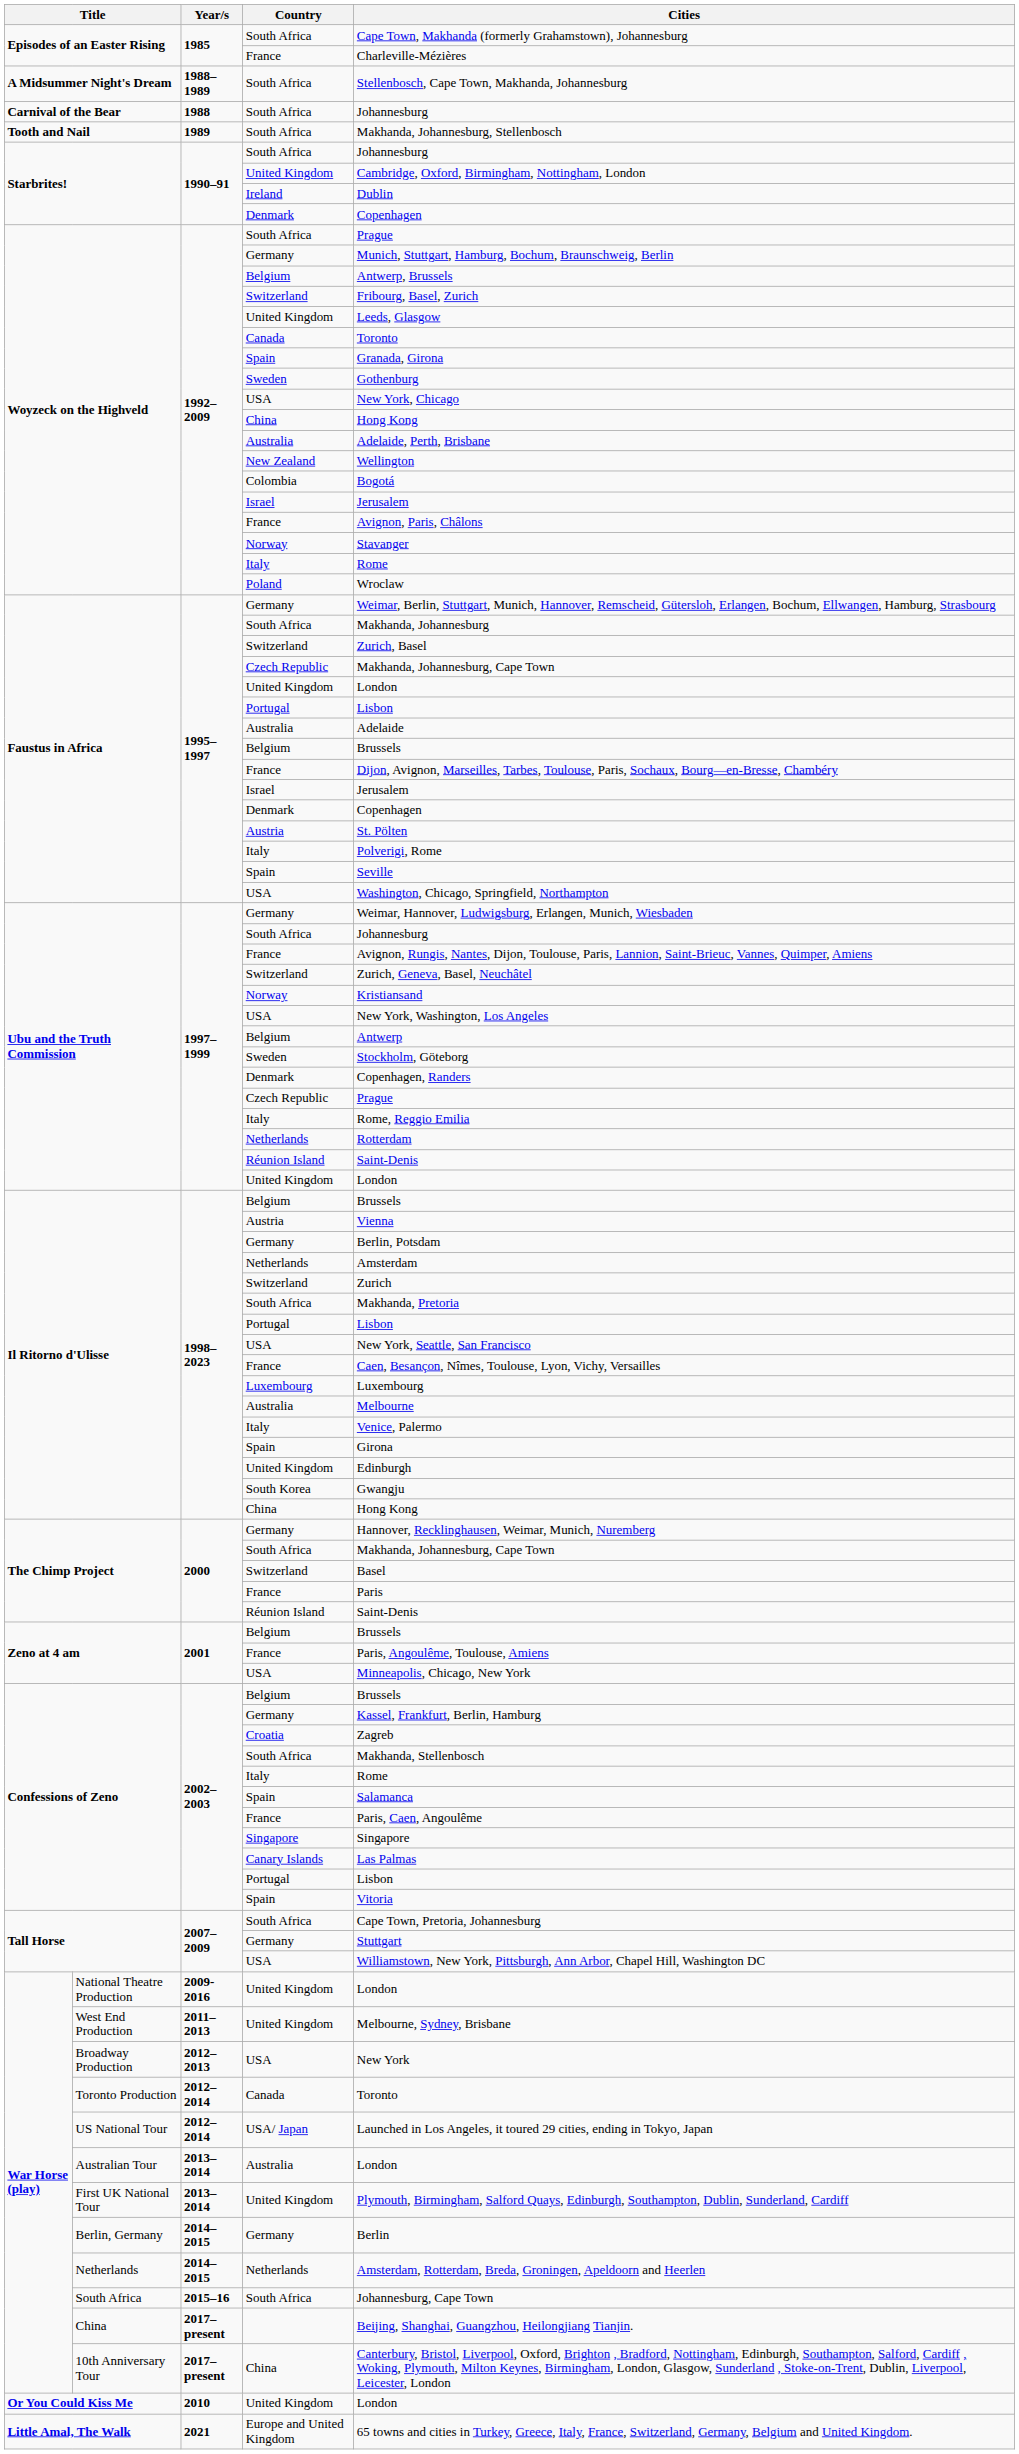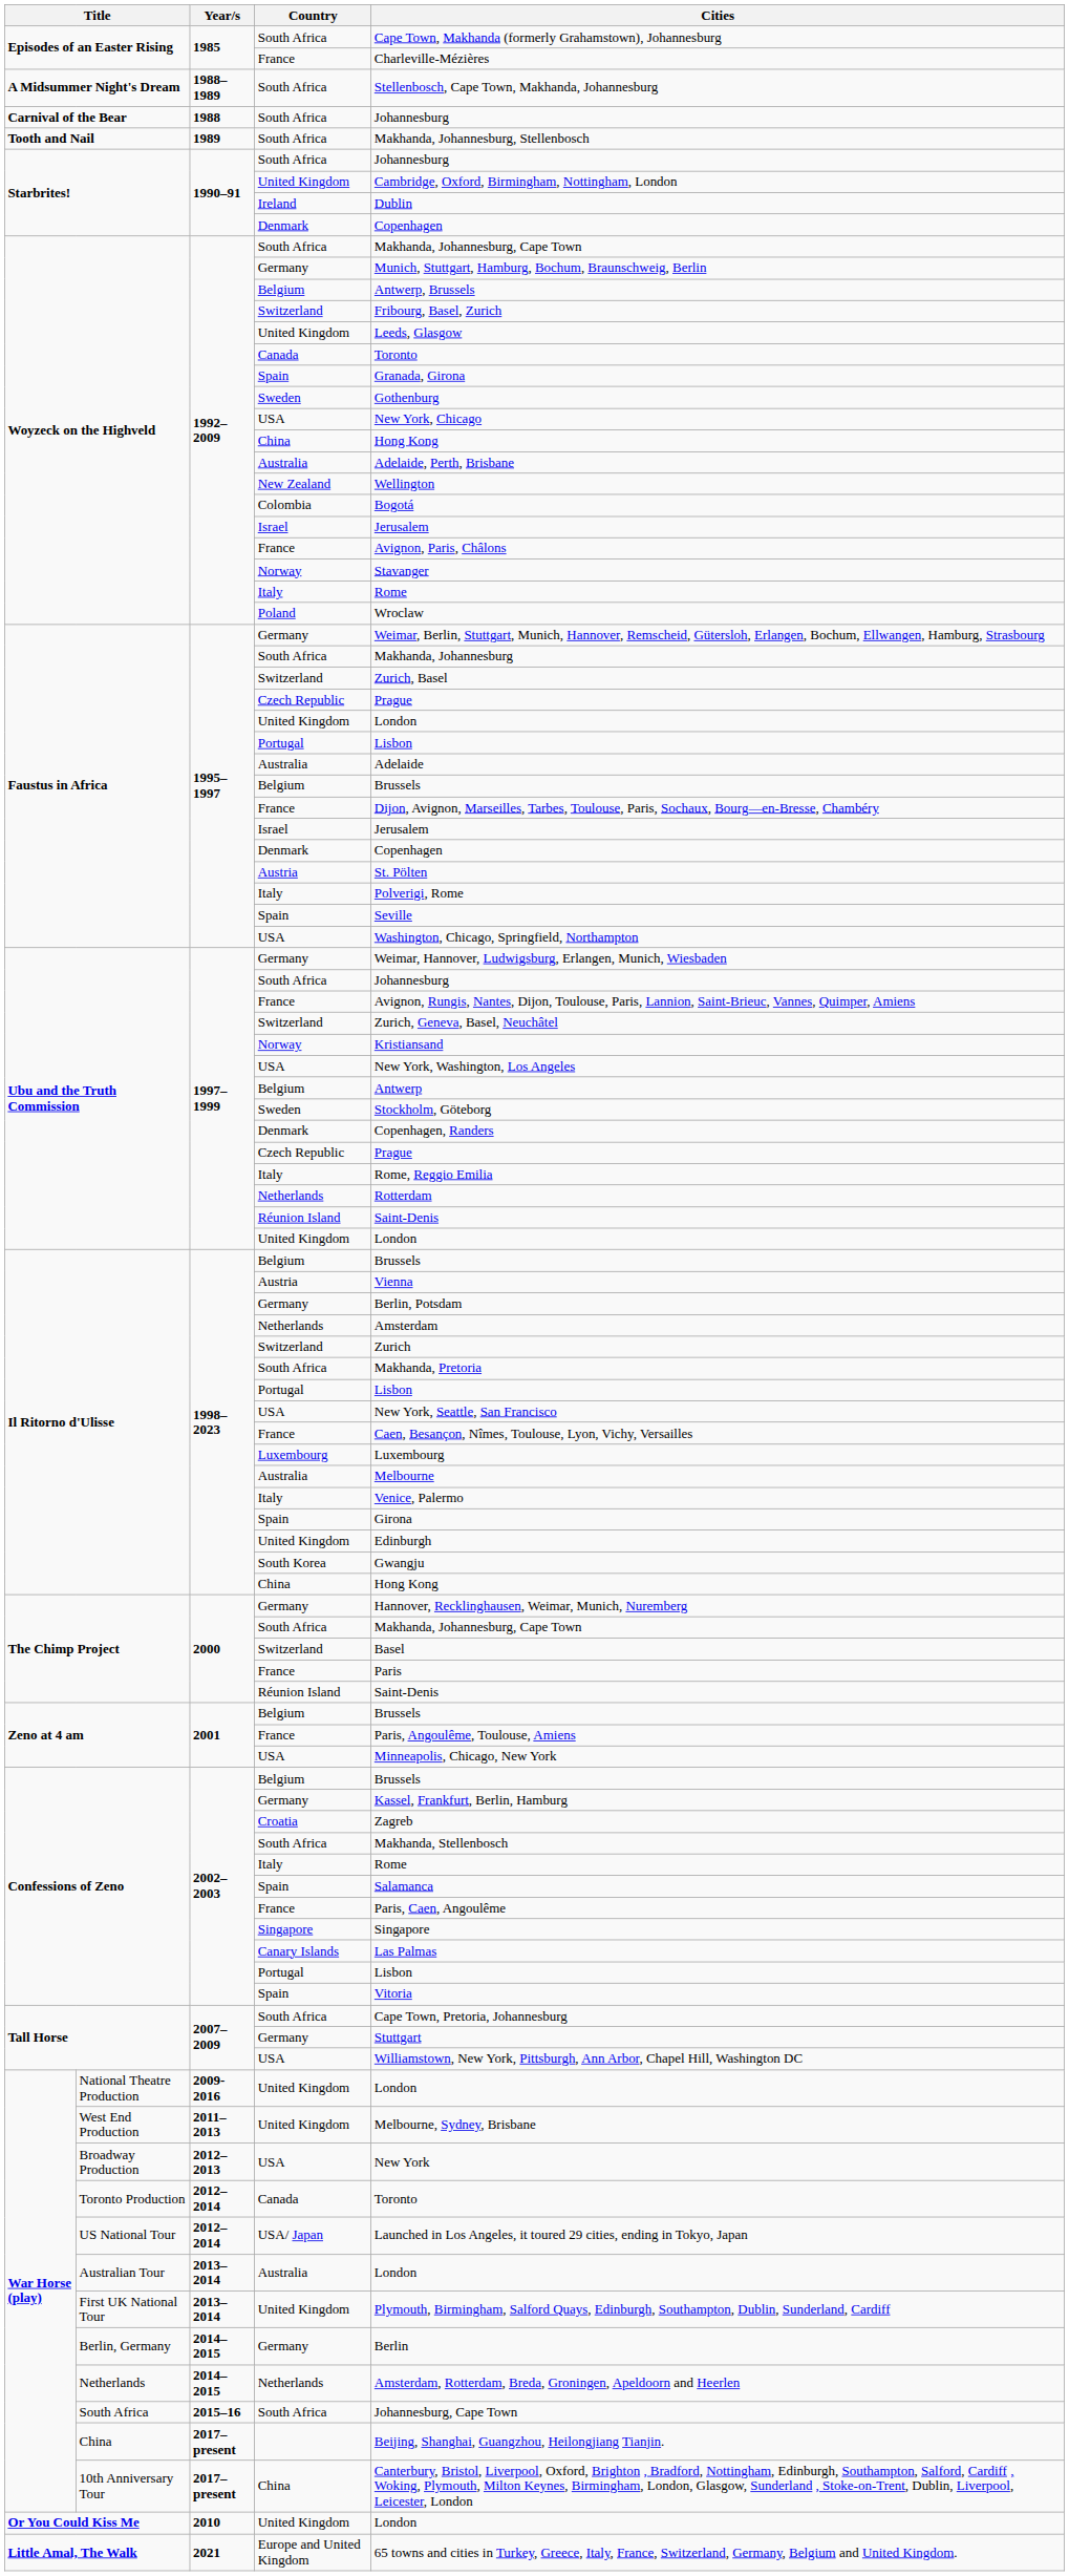 <table class="wikitable">
 <tr>
 <th colspan="2">Title</th>
 <th>Year/s</th>
 <th>Country</th>
 <th>Cities</th>
 </tr>
 <tr>
 <td colspan="2" rowspan="2"><strong>Episodes of an Easter Rising</strong></td>
 <td rowspan="2"><strong>1985</strong></td>
 <td>South Africa</td>
 <td><a href='#'>Cape Town</a>, <a href='#'>Makhanda</a> (formerly Grahamstown), Johannesburg</td>
 </tr>
 <tr>
 <td>France</td>
 <td>Charleville-Mézières</td>
 </tr>
 <tr>
 <td colspan="2"><strong>A Midsummer Night's Dream</strong></td>
 <td><strong>1988–1989</strong></td>
 <td>South Africa</td>
 <td><a href='#'>Stellenbosch</a>, Cape Town, Makhanda, Johannesburg</td>
 </tr>
 <tr>
 <td colspan="2"><strong>Carnival of the Bear</strong></td>
 <td><strong>1988</strong></td>
 <td>South Africa</td>
 <td>Johannesburg</td>
 </tr>
 <tr>
 <td colspan="2"><strong>Tooth and Nail</strong></td>
 <td><strong>1989</strong></td>
 <td>South Africa</td>
 <td>Makhanda, Johannesburg, Stellenbosch</td>
 </tr>
 <tr>
 <td colspan="2" rowspan="4"><strong>Starbrites!</strong></td>
 <td rowspan="4"><strong>1990–91</strong></td>
 <td>South Africa</td>
 <td>Johannesburg</td>
 </tr>
 <tr>
 <td><a href='#'>United Kingdom</a></td>
 <td><a href='#'>Cambridge</a>, <a href='#'>Oxford</a>, <a href='#'>Birmingham</a>, <a href='#'>Nottingham</a>, London</td>
 </tr>
 <tr>
 <td><a href='#'>Ireland</a></td>
 <td><a href='#'>Dublin</a></td>
 </tr>
 <tr>
 <td><a href='#'>Denmark</a></td>
 <td><a href='#'>Copenhagen</a></td>
 </tr>
 <tr>
 <td colspan="2" rowspan="18"><strong>Woyzeck on the Highveld</strong></td>
 <td rowspan="18"><strong>1992–2009</strong></td>
 <td>South Africa</td>
-<td><a href='#'>Prague</a></td>
+<td>Makhanda, Johannesburg, Cape Town</td>
 </tr>
 <tr>
 <td>Germany</td>
 <td><a href='#'>Munich</a>, <a href='#'>Stuttgart</a>, <a href='#'>Hamburg</a>, <a href='#'>Bochum</a>, <a href='#'>Braunschweig</a>, <a href='#'>Berlin</a></td>
 </tr>
 <tr>
 <td><a href='#'>Belgium</a></td>
 <td><a href='#'>Antwerp</a>, <a href='#'>Brussels</a></td>
 </tr>
 <tr>
 <td><a href='#'>Switzerland</a></td>
 <td><a href='#'>Fribourg</a>, <a href='#'>Basel</a>, <a href='#'>Zurich</a></td>
 </tr>
 <tr>
 <td>United Kingdom</td>
 <td><a href='#'>Leeds</a>, <a href='#'>Glasgow</a></td>
 </tr>
 <tr>
 <td><a href='#'>Canada</a></td>
 <td><a href='#'>Toronto</a></td>
 </tr>
 <tr>
 <td><a href='#'>Spain</a></td>
 <td><a href='#'>Granada</a>, <a href='#'>Girona</a></td>
 </tr>
 <tr>
 <td><a href='#'>Sweden</a></td>
 <td><a href='#'>Gothenburg</a></td>
 </tr>
 <tr>
 <td>USA</td>
 <td><a href='#'>New York</a>, <a href='#'>Chicago</a></td>
 </tr>
 <tr>
 <td><a href='#'>China</a></td>
 <td><a href='#'>Hong Kong</a></td>
 </tr>
 <tr>
 <td><a href='#'>Australia</a></td>
 <td><a href='#'>Adelaide</a>, <a href='#'>Perth</a>, <a href='#'>Brisbane</a></td>
 </tr>
 <tr>
 <td><a href='#'>New Zealand</a></td>
 <td><a href='#'>Wellington</a></td>
 </tr>
 <tr>
 <td>Colombia</td>
 <td><a href='#'>Bogotá</a></td>
 </tr>
 <tr>
 <td><a href='#'>Israel</a></td>
 <td><a href='#'>Jerusalem</a></td>
 </tr>
 <tr>
 <td>France</td>
 <td><a href='#'>Avignon</a>, <a href='#'>Paris</a>, <a href='#'>Châlons</a></td>
 </tr>
 <tr>
 <td><a href='#'>Norway</a></td>
 <td><a href='#'>Stavanger</a></td>
 </tr>
 <tr>
 <td><a href='#'>Italy</a></td>
 <td><a href='#'>Rome</a></td>
 </tr>
 <tr>
 <td><a href='#'>Poland</a></td>
 <td>Wroclaw</td>
 </tr>
 <tr>
 <td colspan="2" rowspan="15"><strong>Faustus in Africa</strong></td>
 <td rowspan="15"><strong>1995–1997</strong></td>
 <td>Germany</td>
 <td><a href='#'>Weimar</a>, Berlin, <a href='#'>Stuttgart</a>, Munich, <a href='#'>Hannover</a>, <a href='#'>Remscheid</a>, <a href='#'>Gütersloh</a>, <a href='#'>Erlangen</a>, Bochum, <a href='#'>Ellwangen</a>, Hamburg, <a href='#'>Strasbourg</a></td>
 </tr>
 <tr>
 <td>South Africa</td>
 <td>Makhanda, Johannesburg</td>
 </tr>
 <tr>
 <td>Switzerland</td>
 <td><a href='#'>Zurich</a>, Basel</td>
 </tr>
 <tr>
 <td><a href='#'>Czech Republic</a></td>
-<td>Makhanda, Johannesburg, Cape Town</td>
+<td><a href='#'>Prague</a></td>
 </tr>
 <tr>
 <td>United Kingdom</td>
 <td>London</td>
 </tr>
 <tr>
 <td><a href='#'>Portugal</a></td>
 <td><a href='#'>Lisbon</a></td>
 </tr>
 <tr>
 <td>Australia</td>
 <td>Adelaide</td>
 </tr>
 <tr>
 <td>Belgium</td>
 <td>Brussels</td>
 </tr>
 <tr>
 <td>France</td>
 <td><a href='#'>Dijon</a>, Avignon, <a href='#'>Marseilles</a>, <a href='#'>Tarbes</a>, <a href='#'>Toulouse</a>, Paris, <a href='#'>Sochaux</a>, <a href='#'>Bourg—en-Bresse</a>, <a href='#'>Chambéry</a></td>
 </tr>
 <tr>
 <td>Israel</td>
 <td>Jerusalem</td>
 </tr>
 <tr>
 <td>Denmark</td>
 <td>Copenhagen</td>
 </tr>
 <tr>
 <td><a href='#'>Austria</a></td>
 <td><a href='#'>St. Pölten</a></td>
 </tr>
 <tr>
 <td>Italy</td>
 <td><a href='#'>Polverigi</a>, Rome</td>
 </tr>
 <tr>
 <td>Spain</td>
 <td><a href='#'>Seville</a></td>
 </tr>
 <tr>
 <td>USA</td>
 <td><a href='#'>Washington</a>, Chicago, Springfield, <a href='#'>Northampton</a></td>
 </tr>
 <tr>
 <td colspan="2" rowspan="14"><strong><a href='#'>Ubu and the Truth Commission</a></strong></td>
 <td rowspan="14"><strong>1997–1999</strong></td>
 <td>Germany</td>
 <td>Weimar, Hannover, <a href='#'>Ludwigsburg</a>, Erlangen, Munich, <a href='#'>Wiesbaden</a></td>
 </tr>
 <tr>
 <td>South Africa</td>
 <td>Johannesburg</td>
 </tr>
 <tr>
 <td>France</td>
 <td>Avignon, <a href='#'>Rungis</a>, <a href='#'>Nantes</a>, Dijon, Toulouse, Paris, <a href='#'>Lannion</a>, <a href='#'>Saint-Brieuc</a>, <a href='#'>Vannes</a>, <a href='#'>Quimper</a>, <a href='#'>Amiens</a></td>
 </tr>
 <tr>
 <td>Switzerland</td>
 <td>Zurich, <a href='#'>Geneva</a>, Basel, <a href='#'>Neuchâtel</a></td>
 </tr>
 <tr>
 <td><a href='#'>Norway</a></td>
 <td><a href='#'>Kristiansand</a></td>
 </tr>
 <tr>
 <td>USA</td>
 <td>New York, Washington, <a href='#'>Los Angeles</a></td>
 </tr>
 <tr>
 <td>Belgium</td>
 <td><a href='#'>Antwerp</a></td>
 </tr>
 <tr>
 <td>Sweden</td>
 <td><a href='#'>Stockholm</a>, Göteborg</td>
 </tr>
 <tr>
 <td>Denmark</td>
 <td>Copenhagen, <a href='#'>Randers</a></td>
 </tr>
 <tr>
 <td>Czech Republic</td>
 <td><a href='#'>Prague</a></td>
 </tr>
 <tr>
 <td>Italy</td>
 <td>Rome, <a href='#'>Reggio Emilia</a></td>
 </tr>
 <tr>
 <td><a href='#'>Netherlands</a></td>
 <td><a href='#'>Rotterdam</a></td>
 </tr>
 <tr>
 <td><a href='#'>Réunion Island</a></td>
 <td><a href='#'>Saint-Denis</a></td>
 </tr>
 <tr>
 <td>United Kingdom</td>
 <td>London</td>
 </tr>
 <tr>
 <td colspan="2" rowspan="16"><strong>Il Ritorno d'Ulisse</strong></td>
 <td rowspan="16"><strong>1998–2023</strong></td>
 <td>Belgium</td>
 <td>Brussels</td>
 </tr>
 <tr>
 <td>Austria</td>
 <td><a href='#'>Vienna</a></td>
 </tr>
 <tr>
 <td>Germany</td>
 <td>Berlin, Potsdam</td>
 </tr>
 <tr>
 <td>Netherlands</td>
 <td>Amsterdam</td>
 </tr>
 <tr>
 <td>Switzerland</td>
 <td>Zurich</td>
 </tr>
 <tr>
 <td>South Africa</td>
 <td>Makhanda, <a href='#'>Pretoria</a></td>
 </tr>
 <tr>
 <td>Portugal</td>
 <td><a href='#'>Lisbon</a></td>
 </tr>
 <tr>
 <td>USA</td>
 <td>New York, <a href='#'>Seattle</a>, <a href='#'>San Francisco</a></td>
 </tr>
 <tr>
 <td>France</td>
 <td><a href='#'>Caen</a>, <a href='#'>Besançon</a>, Nîmes, Toulouse, Lyon, Vichy, Versailles</td>
 </tr>
 <tr>
 <td><a href='#'>Luxembourg</a></td>
 <td>Luxembourg</td>
 </tr>
 <tr>
 <td>Australia</td>
 <td><a href='#'>Melbourne</a></td>
 </tr>
 <tr>
 <td>Italy</td>
 <td><a href='#'>Venice</a>, Palermo</td>
 </tr>
 <tr>
 <td>Spain</td>
 <td>Girona</td>
 </tr>
 <tr>
 <td>United Kingdom</td>
 <td>Edinburgh</td>
 </tr>
 <tr>
 <td>South Korea</td>
 <td>Gwangju</td>
 </tr>
 <tr>
 <td>China</td>
 <td>Hong Kong</td>
 </tr>
 <tr>
 <td colspan="2" rowspan="5"><strong>The Chimp Project</strong></td>
 <td rowspan="5"><strong>2000</strong></td>
 <td>Germany</td>
 <td>Hannover, <a href='#'>Recklinghausen</a>, Weimar, Munich, <a href='#'>Nuremberg</a></td>
 </tr>
 <tr>
 <td>South Africa</td>
 <td>Makhanda, Johannesburg, Cape Town</td>
 </tr>
 <tr>
 <td>Switzerland</td>
 <td>Basel</td>
 </tr>
 <tr>
 <td>France</td>
 <td>Paris</td>
 </tr>
 <tr>
 <td>Réunion Island</td>
 <td>Saint-Denis</td>
 </tr>
 <tr>
 <td colspan="2" rowspan="3"><strong>Zeno at 4 am</strong></td>
 <td rowspan="3"><strong>2001</strong></td>
 <td>Belgium</td>
 <td>Brussels</td>
 </tr>
 <tr>
 <td>France</td>
 <td>Paris, <a href='#'>Angoulême</a>, Toulouse, <a href='#'>Amiens</a></td>
 </tr>
 <tr>
 <td>USA</td>
 <td><a href='#'>Minneapolis</a>, Chicago, New York</td>
 </tr>
 <tr>
 <td colspan="2" rowspan="11"><strong>Confessions of Zeno</strong></td>
 <td rowspan="11"><strong>2002–2003</strong></td>
 <td>Belgium</td>
 <td>Brussels</td>
 </tr>
 <tr>
 <td>Germany</td>
 <td><a href='#'>Kassel</a>, <a href='#'>Frankfurt</a>, Berlin, Hamburg</td>
 </tr>
 <tr>
 <td><a href='#'>Croatia</a></td>
 <td>Zagreb</td>
 </tr>
 <tr>
 <td>South Africa</td>
 <td>Makhanda, Stellenbosch</td>
 </tr>
 <tr>
 <td>Italy</td>
 <td>Rome</td>
 </tr>
 <tr>
 <td>Spain</td>
 <td><a href='#'>Salamanca</a></td>
 </tr>
 <tr>
 <td>France</td>
 <td>Paris, <a href='#'>Caen</a>, Angoulême</td>
 </tr>
 <tr>
 <td><a href='#'>Singapore</a></td>
 <td>Singapore</td>
 </tr>
 <tr>
 <td><a href='#'>Canary Islands</a></td>
 <td><a href='#'>Las Palmas</a></td>
 </tr>
 <tr>
 <td>Portugal</td>
 <td>Lisbon</td>
 </tr>
 <tr>
 <td>Spain</td>
 <td><a href='#'>Vitoria</a></td>
 </tr>
 <tr>
 <td colspan="2" rowspan="3"><strong>Tall Horse</strong></td>
 <td rowspan="3"><strong>2007–2009</strong></td>
 <td>South Africa</td>
 <td>Cape Town, Pretoria, Johannesburg</td>
 </tr>
 <tr>
 <td>Germany</td>
 <td><a href='#'>Stuttgart</a></td>
 </tr>
 <tr>
 <td>USA</td>
 <td><a href='#'>Williamstown</a>, New York, <a href='#'>Pittsburgh</a>, <a href='#'>Ann Arbor</a>, Chapel Hill, Washington DC</td>
 </tr>
 <tr>
 <td rowspan="12"><strong><a href='#'>War Horse (play)</a></strong></td>
 <td>National Theatre Production</td>
 <td><strong>2009-2016</strong></td>
 <td>United Kingdom</td>
 <td>London</td>
 </tr>
 <tr>
 <td>West End Production</td>
 <td><strong>2011–2013</strong></td>
 <td>United Kingdom</td>
 <td>Melbourne, <a href='#'>Sydney</a>, Brisbane</td>
 </tr>
 <tr>
 <td>Broadway Production</td>
 <td><strong>2012–2013</strong></td>
 <td>USA</td>
 <td>New York</td>
 </tr>
 <tr>
 <td>Toronto Production</td>
 <td><strong>2012–2014</strong></td>
 <td>Canada</td>
 <td>Toronto</td>
 </tr>
 <tr>
 <td>US National Tour</td>
 <td><strong>2012–2014</strong></td>
 <td>USA/ <a href='#'>Japan</a></td>
 <td>Launched in Los Angeles, it toured 29 cities, ending in Tokyo, Japan</td>
 </tr>
 <tr>
 <td>Australian Tour</td>
 <td><strong>2013–2014</strong></td>
 <td>Australia</td>
 <td>London</td>
 </tr>
 <tr>
 <td>First UK National Tour</td>
 <td><strong>2013–2014</strong></td>
 <td>United Kingdom</td>
 <td><a href='#'>Plymouth</a>, <a href='#'>Birmingham</a>, <a href='#'>Salford Quays</a>, <a href='#'>Edinburgh</a>, <a href='#'>Southampton</a>, <a href='#'>Dublin</a>, <a href='#'>Sunderland</a>, <a href='#'>Cardiff</a></td>
 </tr>
 <tr>
 <td>Berlin, Germany</td>
 <td><strong>2014–2015</strong></td>
 <td>Germany</td>
 <td>Berlin</td>
 </tr>
 <tr>
 <td>Netherlands</td>
 <td><strong>2014–2015</strong></td>
 <td>Netherlands</td>
 <td><a href='#'>Amsterdam</a>, <a href='#'>Rotterdam</a>, <a href='#'>Breda</a>, <a href='#'>Groningen</a>, <a href='#'>Apeldoorn</a> and <a href='#'>Heerlen</a></td>
 </tr>
 <tr>
 <td>South Africa</td>
 <td><strong>2015–16</strong></td>
 <td>South Africa</td>
 <td>Johannesburg, Cape Town</td>
 </tr>
 <tr>
 <td>China</td>
 <td><strong>2017–present</strong></td>
 <td></td>
 <td><a href='#'>Beijing</a>, <a href='#'>Shanghai</a>, <a href='#'>Guangzhou</a>, <a href='#'>Heilongjiang</a> <a href='#'>Tianjin</a>.</td>
 </tr>
 <tr>
 <td>10th Anniversary Tour</td>
 <td><strong>2017–present</strong></td>
 <td>China</td>
 <td><a href='#'>Canterbury</a>, <a href='#'>Bristol</a>, <a href='#'>Liverpool</a>, Oxford, <a href='#'>Brighton</a> <a href='#'>, Bradford</a>, <a href='#'>Nottingham</a>, Edinburgh, <a href='#'>Southampton</a>, <a href='#'>Salford</a>, <a href='#'>Cardiff</a> <a href='#'>, Woking</a>, <a href='#'>Plymouth</a>, <a href='#'>Milton Keynes</a>, <a href='#'>Birmingham</a>, London, Glasgow, <a href='#'>Sunderland</a> <a href='#'>, Stoke-on-Trent</a>, Dublin, <a href='#'>Liverpool</a>, <a href='#'>Leicester</a>, London</td>
 </tr>
 <tr>
 <td colspan="2"><strong><a href='#'>Or You Could Kiss Me</a></strong></td>
 <td><strong>2010</strong></td>
 <td>United Kingdom</td>
 <td>London</td>
 </tr>
 <tr>
 <td colspan="2"><strong><a href='#'>Little Amal, The Walk</a></strong></td>
 <td><strong>2021</strong></td>
 <td>Europe and United Kingdom</td>
 <td>65 towns and cities in <a href='#'>Turkey</a>, <a href='#'>Greece</a>, <a href='#'>Italy</a>, <a href='#'>France</a>, <a href='#'>Switzerland</a>, <a href='#'>Germany</a>, <a href='#'>Belgium</a> and <a href='#'>United Kingdom</a>.</td>
 </tr>
 </table>
